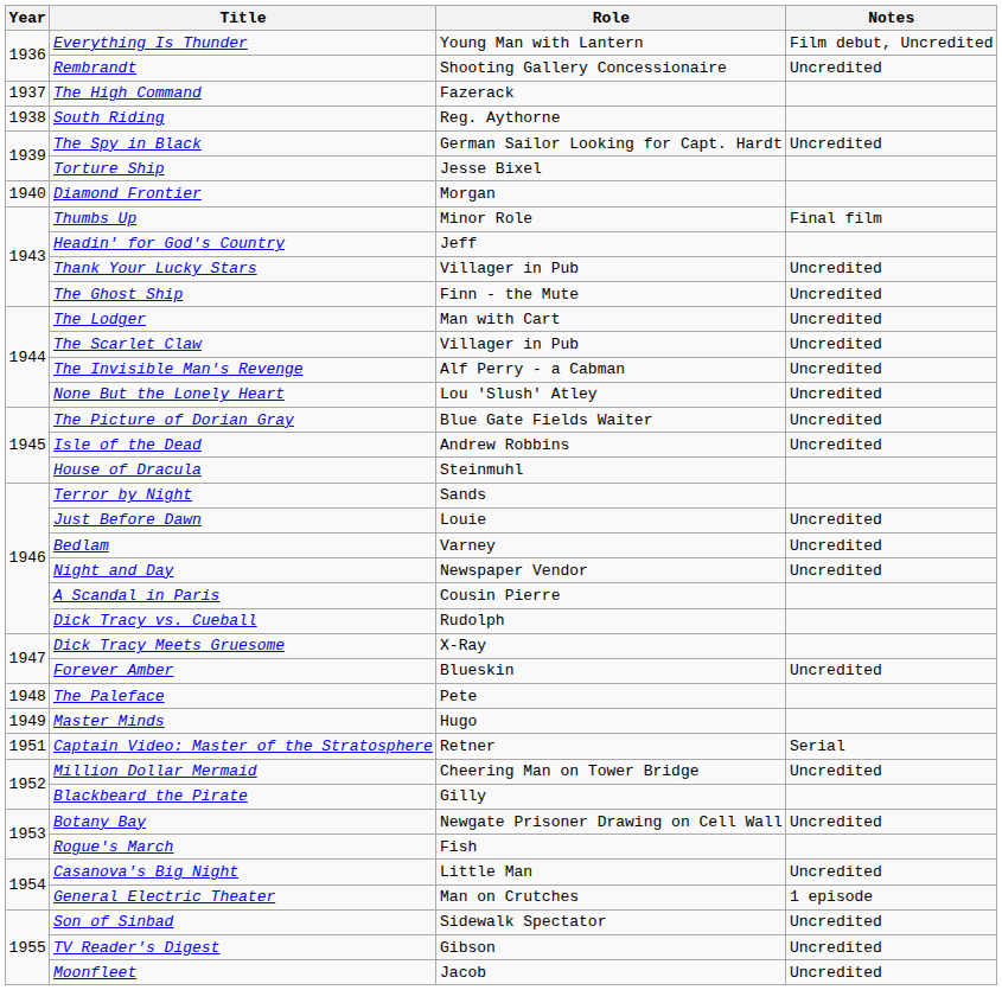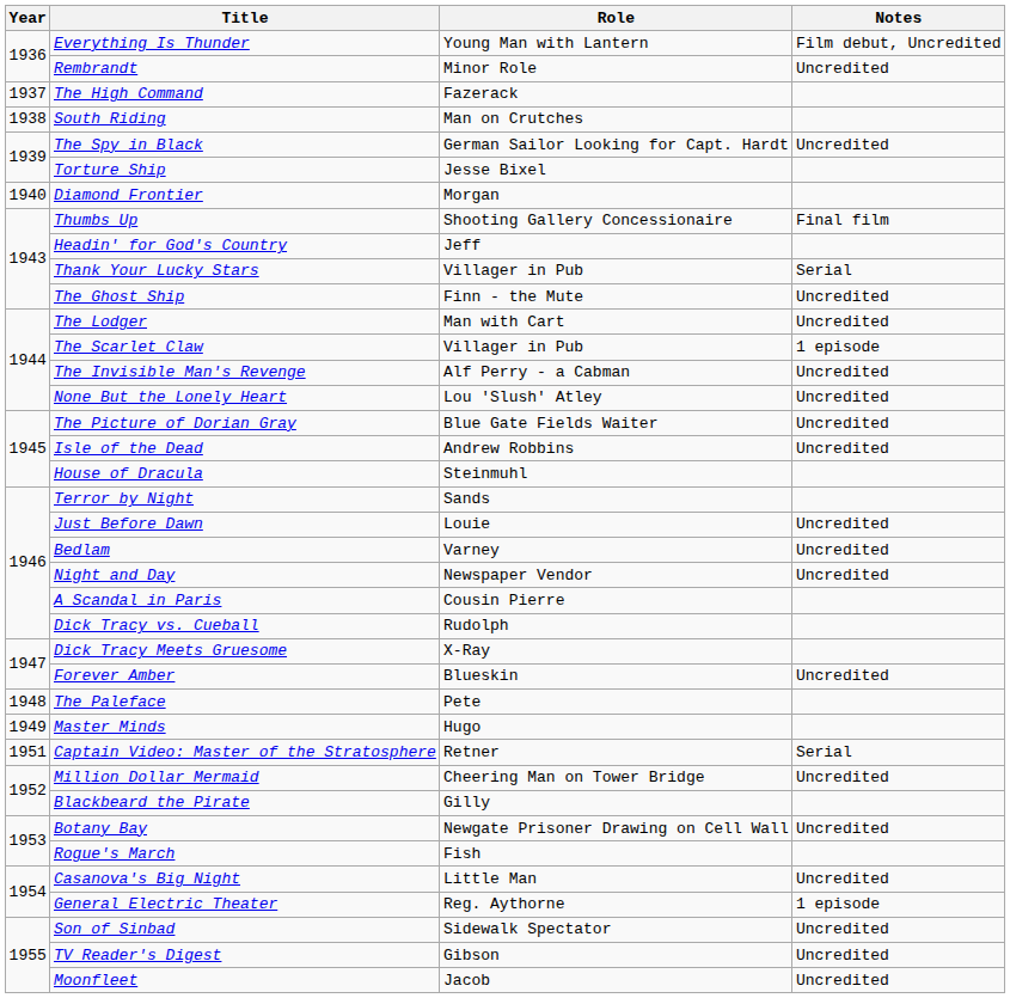 <table class="wikitable">
 <tr>
 <th>Year</th>
 <th>Title</th>
 <th>Role</th>
 <th>Notes</th>
 </tr>
 <tr>
 <td rowspan=2>1936</td>
 <td><em><a href='#'>Everything Is Thunder</a></em></td>
 <td>Young Man with Lantern</td>
 <td>Film debut, Uncredited</td>
 </tr>
 <tr>
 <td><em><a href='#'>Rembrandt</a></em></td>
-<td>Shooting Gallery Concessionaire</td>
+<td>Minor Role</td>
 <td>Uncredited</td>
 </tr>
 <tr>
 <td>1937</td>
 <td><em><a href='#'>The High Command</a></em></td>
 <td>Fazerack</td>
 <td></td>
 </tr>
 <tr>
 <td>1938</td>
 <td><em><a href='#'>South Riding</a></em></td>
-<td>Reg. Aythorne</td>
+<td>Man on Crutches</td>
 <td></td>
 </tr>
 <tr>
 <td rowspan=2>1939</td>
 <td><em><a href='#'>The Spy in Black</a></em></td>
 <td>German Sailor Looking for Capt. Hardt</td>
 <td>Uncredited</td>
 </tr>
 <tr>
 <td><em><a href='#'>Torture Ship</a></em></td>
 <td>Jesse Bixel</td>
 <td></td>
 </tr>
 <tr>
 <td>1940</td>
 <td><em><a href='#'>Diamond Frontier</a></em></td>
 <td>Morgan</td>
 <td></td>
 </tr>
 <tr>
 <td rowspan=4>1943</td>
 <td><em><a href='#'>Thumbs Up</a></em></td>
-<td>Minor Role</td>
+<td>Shooting Gallery Concessionaire</td>
 <td>Final film</td>
 </tr>
 <tr>
 <td><em><a href='#'>Headin' for God's Country</a></em></td>
 <td>Jeff</td>
 <td></td>
 </tr>
 <tr>
 <td><em><a href='#'>Thank Your Lucky Stars</a></em></td>
 <td>Villager in Pub</td>
-<td>Uncredited</td>
+<td>Serial</td>
 </tr>
 <tr>
 <td><em><a href='#'>The Ghost Ship</a></em></td>
 <td>Finn - the Mute</td>
 <td>Uncredited</td>
 </tr>
 <tr>
 <td rowspan=4>1944</td>
 <td><em><a href='#'>The Lodger</a></em></td>
 <td>Man with Cart</td>
 <td>Uncredited</td>
 </tr>
 <tr>
 <td><em><a href='#'>The Scarlet Claw</a></em></td>
 <td>Villager in Pub</td>
-<td>Uncredited</td>
+<td>1 episode</td>
 </tr>
 <tr>
 <td><em><a href='#'>The Invisible Man's Revenge</a></em></td>
 <td>Alf Perry - a Cabman</td>
 <td>Uncredited</td>
 </tr>
 <tr>
 <td><em><a href='#'>None But the Lonely Heart</a></em></td>
 <td>Lou 'Slush' Atley</td>
 <td>Uncredited</td>
 </tr>
 <tr>
 <td rowspan=3>1945</td>
 <td><em><a href='#'>The Picture of Dorian Gray</a></em></td>
 <td>Blue Gate Fields Waiter</td>
 <td>Uncredited</td>
 </tr>
 <tr>
 <td><em><a href='#'>Isle of the Dead</a></em></td>
 <td>Andrew Robbins</td>
 <td>Uncredited</td>
 </tr>
 <tr>
 <td><em><a href='#'>House of Dracula</a></em></td>
 <td>Steinmuhl</td>
 <td></td>
 </tr>
 <tr>
 <td rowspan=6>1946</td>
 <td><em><a href='#'>Terror by Night</a></em></td>
 <td>Sands</td>
 <td></td>
 </tr>
 <tr>
 <td><em><a href='#'>Just Before Dawn</a></em></td>
 <td>Louie</td>
 <td>Uncredited</td>
 </tr>
 <tr>
 <td><em><a href='#'>Bedlam</a></em></td>
 <td>Varney</td>
 <td>Uncredited</td>
 </tr>
 <tr>
 <td><em><a href='#'>Night and Day</a></em></td>
 <td>Newspaper Vendor</td>
 <td>Uncredited</td>
 </tr>
 <tr>
 <td><em><a href='#'>A Scandal in Paris</a></em></td>
 <td>Cousin Pierre</td>
 <td></td>
 </tr>
 <tr>
 <td><em><a href='#'>Dick Tracy vs. Cueball</a></em></td>
 <td>Rudolph</td>
 <td></td>
 </tr>
 <tr>
 <td rowspan=2>1947</td>
 <td><em><a href='#'>Dick Tracy Meets Gruesome</a></em></td>
 <td>X-Ray</td>
 <td></td>
 </tr>
 <tr>
 <td><em><a href='#'>Forever Amber</a></em></td>
 <td>Blueskin</td>
 <td>Uncredited</td>
 </tr>
 <tr>
 <td>1948</td>
 <td><em><a href='#'>The Paleface</a></em></td>
 <td>Pete</td>
 <td></td>
 </tr>
 <tr>
 <td>1949</td>
 <td><em><a href='#'>Master Minds</a></em></td>
 <td>Hugo</td>
 <td></td>
 </tr>
 <tr>
 <td>1951</td>
 <td><em><a href='#'>Captain Video: Master of the Stratosphere</a></em></td>
 <td>Retner</td>
 <td>Serial</td>
 </tr>
 <tr>
 <td rowspan=2>1952</td>
 <td><em><a href='#'>Million Dollar Mermaid</a></em></td>
 <td>Cheering Man on Tower Bridge</td>
 <td>Uncredited</td>
 </tr>
 <tr>
 <td><em><a href='#'>Blackbeard the Pirate</a></em></td>
 <td>Gilly</td>
 <td></td>
 </tr>
 <tr>
 <td rowspan=2>1953</td>
 <td><em><a href='#'>Botany Bay</a></em></td>
 <td>Newgate Prisoner Drawing on Cell Wall</td>
 <td>Uncredited</td>
 </tr>
 <tr>
 <td><em><a href='#'>Rogue's March</a></em></td>
 <td>Fish</td>
 <td></td>
 </tr>
 <tr>
 <td rowspan=2>1954</td>
 <td><em><a href='#'>Casanova's Big Night</a></em></td>
 <td>Little Man</td>
 <td>Uncredited</td>
 </tr>
 <tr>
 <td><em><a href='#'>General Electric Theater</a></em></td>
-<td>Man on Crutches</td>
+<td>Reg. Aythorne</td>
 <td>1 episode</td>
 </tr>
 <tr>
 <td rowspan=3>1955</td>
 <td><em><a href='#'>Son of Sinbad</a></em></td>
 <td>Sidewalk Spectator</td>
 <td>Uncredited</td>
 </tr>
 <tr>
 <td><em><a href='#'>TV Reader's Digest</a></em></td>
 <td>Gibson</td>
 <td>Uncredited</td>
 </tr>
 <tr>
 <td><em><a href='#'>Moonfleet</a></em></td>
 <td>Jacob</td>
 <td>Uncredited</td>
 </tr>
 </table>
